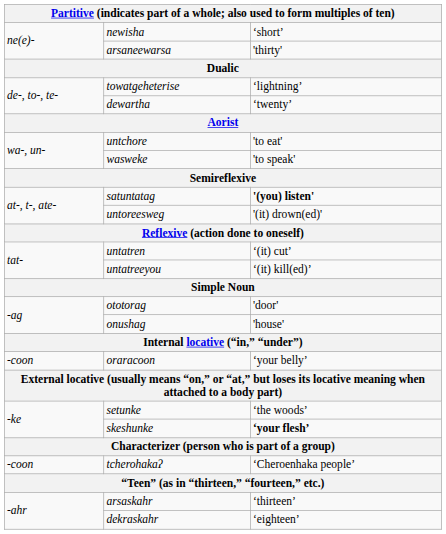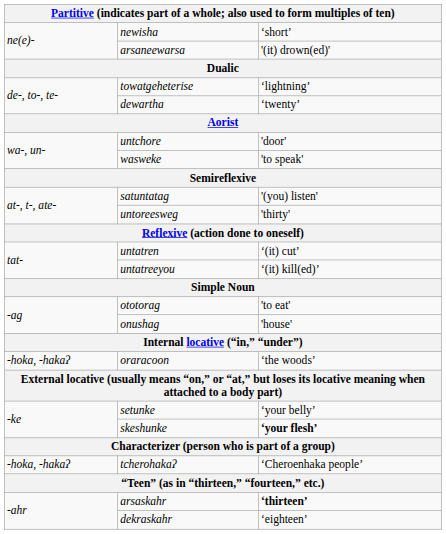 <table class="wikitable">
 <tr>
 <th colspan="3"><a href='#'>Partitive</a> (indicates part of a whole; also used to form multiples of ten)</th>
 </tr>
 <tr>
 <td rowspan="2"><em>ne(e)-</em></td>
 <td><em>newisha</em></td>
 <td>‘short’</td>
 </tr>
 <tr>
 <td><em>arsaneewarsa</em></td>
-<td>'thirty'</td>
+<td>'(it) drown(ed)'</td>
 </tr>
 <tr>
 <th colspan="3">Dualic</th>
 </tr>
 <tr>
 <td rowspan="2"><em>de-, to-, te-</em></td>
 <td><em>towatgeheterise</em></td>
 <td>‘lightning’</td>
 </tr>
 <tr>
 <td><em>dewartha</em></td>
 <td>‘twenty’</td>
 </tr>
 <tr>
 <th colspan="3"><a href='#'>Aorist</a></th>
 </tr>
 <tr>
 <td rowspan="2"><em>wa-, un-</em></td>
 <td><em>untchore</em></td>
-<td>'to eat'</td>
+<td>'door'</td>
 </tr>
 <tr>
 <td><em>wasweke</em></td>
 <td>'to speak'</td>
 </tr>
 <tr>
 <th colspan="3">Semireflexive</th>
 </tr>
 <tr>
 <td rowspan="2"><em>at-, t-, ate-</em></td>
 <td><em>satuntatag</em></td>
-<td><strong>'(you) listen'</strong></td>
+<td>'(you) listen'</td>
 </tr>
 <tr>
 <td><em>untoreesweg</em></td>
-<td>'(it) drown(ed)'</td>
+<td>'thirty'</td>
 </tr>
 <tr>
 <th colspan="3"><a href='#'>Reflexive</a> (action done to oneself)</th>
 </tr>
 <tr>
 <td rowspan="2"><em>tat-</em></td>
 <td><em>untatren</em></td>
 <td>‘(it) cut’</td>
 </tr>
 <tr>
 <td><em>untatreeyou</em></td>
 <td>‘(it) kill(ed)’</td>
 </tr>
 <tr>
 <th colspan="3">Simple Noun</th>
 </tr>
 <tr>
 <td rowspan="2"><em>-ag</em></td>
 <td><em>ototorag</em></td>
-<td>'door'</td>
+<td>'to eat'</td>
 </tr>
 <tr>
 <td><em>onushag</em></td>
 <td>'house'</td>
 </tr>
 <tr>
 <th colspan="3">Internal <a href='#'>locative</a> (“in,” “under”)</th>
 </tr>
 <tr>
-<td rowspan="1"><em>-coon</em></td>
+<td rowspan="1"><em>-hoka, -hakaʔ</em></td>
 <td><em>oraracoon</em></td>
-<td>‘your belly’</td>
+<td>‘the woods’</td>
 </tr>
 <tr>
 <th colspan="3">External locative (usually means “on,” or “at,” but loses its locative meaning when attached to a body part)</th>
 </tr>
 <tr>
 <td rowspan="2"><em>-ke</em></td>
 <td><em>setunke</em></td>
-<td>‘the woods’</td>
+<td>‘your belly’</td>
 </tr>
 <tr>
 <td><em>skeshunke</em></td>
 <td><strong>‘your flesh’</strong></td>
 </tr>
 <tr>
 <th colspan="3">Characterizer (person who is part of a group)</th>
 </tr>
 <tr>
-<td rowspan="1"><em>-coon</em></td>
+<td rowspan="1"><em>-hoka, -hakaʔ</em></td>
 <td><em>tcherohakaʔ</em></td>
 <td>‘Cheroenhaka people’</td>
 </tr>
 <tr>
 <th colspan="3">“Teen” (as in “thirteen,” “fourteen,” etc.)</th>
 </tr>
 <tr>
 <td rowspan="2"><em>-ahr</em></td>
 <td><em>arsaskahr</em></td>
-<td>‘thirteen’</td>
+<td><strong>‘thirteen’</strong></td>
 </tr>
 <tr>
 <td><em>dekraskahr</em></td>
 <td>‘eighteen’</td>
 </tr>
 </table>
